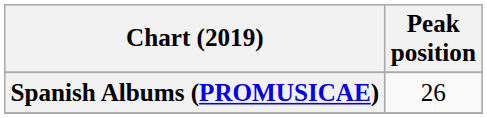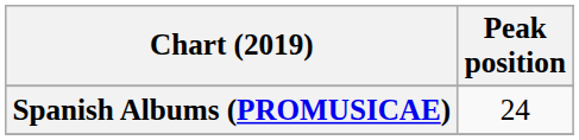 <table class="wikitable sortable plainrowheaders" style="text-align:center">
 <tr>
 <th scope="col">Chart (2019)</th>
 <th scope="col">Peak<br>position</th>
 </tr>
 <tr>
 </tr>
 <tr>
 </tr>
 <tr>
 </tr>
 <tr>
 </tr>
 <tr>
 </tr>
 <tr>
 </tr>
 <tr>
 </tr>
 <tr>
 </tr>
 <tr>
 </tr>
 <tr>
 </tr>
 <tr>
 </tr>
 <tr>
 </tr>
 <tr>
 </tr>
 <tr>
 </tr>
 <tr>
 </tr>
 <tr>
 <th scope="row">Spanish Albums (<a href='#'>PROMUSICAE</a>)</th>
-<td>26</td>
+<td>24</td>
 </tr>
 <tr>
 </tr>
 <tr>
 </tr>
 <tr>
 </tr>
 <tr>
 </tr>
 </table>
